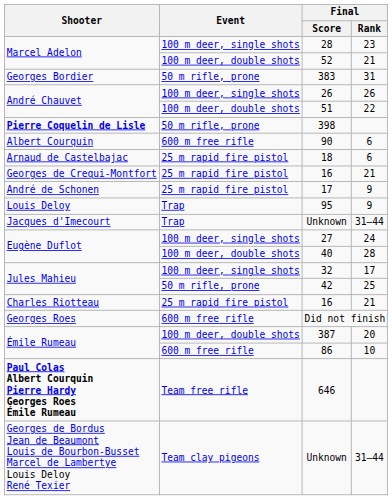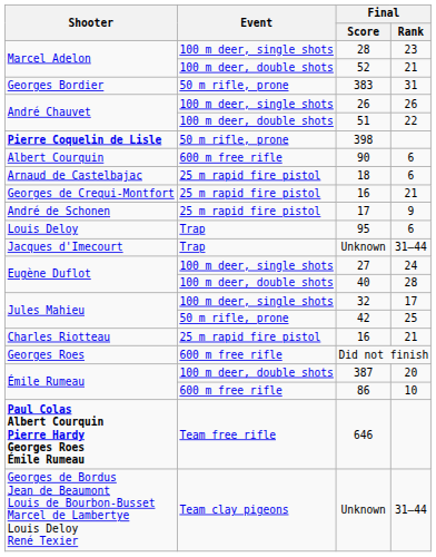 <table class=wikitable style="font-size:90%">
 <tr>
 <th rowspan=2>Shooter</th>
 <th rowspan=2>Event</th>
 <th colspan=2>Final</th>
 </tr>
 <tr>
 <th>Score</th>
 <th>Rank</th>
 </tr>
 <tr>
 <td rowspan=2><a href='#'>Marcel Adelon</a></td>
 <td><a href='#'>100 m deer, single shots</a></td>
 <td align=center>28</td>
 <td align=center>23</td>
 </tr>
 <tr>
 <td><a href='#'>100 m deer, double shots</a></td>
 <td align=center>52</td>
 <td align=center>21</td>
 </tr>
 <tr>
 <td><a href='#'>Georges Bordier</a></td>
 <td><a href='#'>50 m rifle, prone</a></td>
 <td align=center>383</td>
 <td align=center>31</td>
 </tr>
 <tr>
 <td rowspan=2><a href='#'>André Chauvet</a></td>
 <td><a href='#'>100 m deer, single shots</a></td>
 <td align=center>26</td>
 <td align=center>26</td>
 </tr>
 <tr>
 <td><a href='#'>100 m deer, double shots</a></td>
 <td align=center>51</td>
 <td align=center>22</td>
 </tr>
 <tr>
 <td><strong><a href='#'>Pierre Coquelin de Lisle</a></strong></td>
 <td><a href='#'>50 m rifle, prone</a></td>
 <td align=center>398</td>
 <td align=center></td>
 </tr>
 <tr>
 <td><a href='#'>Albert Courquin</a></td>
 <td><a href='#'>600 m free rifle</a></td>
 <td align=center>90</td>
 <td align=center>6</td>
 </tr>
 <tr>
 <td><a href='#'>Arnaud de Castelbajac</a></td>
 <td><a href='#'>25 m rapid fire pistol</a></td>
 <td align=center>18</td>
 <td align=center>6</td>
 </tr>
 <tr>
 <td><a href='#'>Georges de Crequi-Montfort</a></td>
 <td><a href='#'>25 m rapid fire pistol</a></td>
 <td align=center>16</td>
 <td align=center>21</td>
 </tr>
 <tr>
 <td><a href='#'>André de Schonen</a></td>
 <td><a href='#'>25 m rapid fire pistol</a></td>
 <td align=center>17</td>
 <td align=center>9</td>
 </tr>
 <tr>
 <td><a href='#'>Louis Deloy</a></td>
 <td><a href='#'>Trap</a></td>
 <td align=center>95</td>
-<td align=center>9</td>
+<td align=center>6</td>
 </tr>
 <tr>
 <td><a href='#'>Jacques d'Imecourt</a></td>
 <td><a href='#'>Trap</a></td>
 <td align=center>Unknown</td>
 <td align=center>31–44</td>
 </tr>
 <tr>
 <td rowspan=2><a href='#'>Eugène Duflot</a></td>
 <td><a href='#'>100 m deer, single shots</a></td>
 <td align=center>27</td>
 <td align=center>24</td>
 </tr>
 <tr>
 <td><a href='#'>100 m deer, double shots</a></td>
 <td align=center>40</td>
 <td align=center>28</td>
 </tr>
 <tr>
 <td rowspan=2><a href='#'>Jules Mahieu</a></td>
 <td><a href='#'>100 m deer, single shots</a></td>
 <td align=center>32</td>
 <td align=center>17</td>
 </tr>
 <tr>
 <td><a href='#'>50 m rifle, prone</a></td>
 <td align=center>42</td>
 <td align=center>25</td>
 </tr>
 <tr>
 <td><a href='#'>Charles Riotteau</a></td>
 <td><a href='#'>25 m rapid fire pistol</a></td>
 <td align=center>16</td>
 <td align=center>21</td>
 </tr>
 <tr>
 <td><a href='#'>Georges Roes</a></td>
 <td><a href='#'>600 m free rifle</a></td>
 <td align=center colspan=2>Did not finish</td>
 </tr>
 <tr>
 <td rowspan=2><a href='#'>Émile Rumeau</a></td>
 <td><a href='#'>100 m deer, double shots</a></td>
 <td align=center>387</td>
 <td align=center>20</td>
 </tr>
 <tr>
 <td><a href='#'>600 m free rifle</a></td>
 <td align=center>86</td>
 <td align=center>10</td>
 </tr>
 <tr>
 <td><strong><a href='#'>Paul Colas</a> <br> Albert Courquin <br> <a href='#'>Pierre Hardy</a> <br> Georges Roes <br> Émile Rumeau</strong></td>
 <td><a href='#'>Team free rifle</a></td>
 <td align=center>646</td>
 <td align=center></td>
 </tr>
 <tr>
 <td><a href='#'>Georges de Bordus</a> <br> <a href='#'>Jean de Beaumont</a> <br> <a href='#'>Louis de Bourbon-Busset</a> <br> <a href='#'>Marcel de Lambertye</a> <br> Louis Deloy <br> <a href='#'>René Texier</a></td>
 <td><a href='#'>Team clay pigeons</a></td>
 <td align=center>Unknown</td>
 <td align=center>31–44</td>
 </tr>
 </table>
